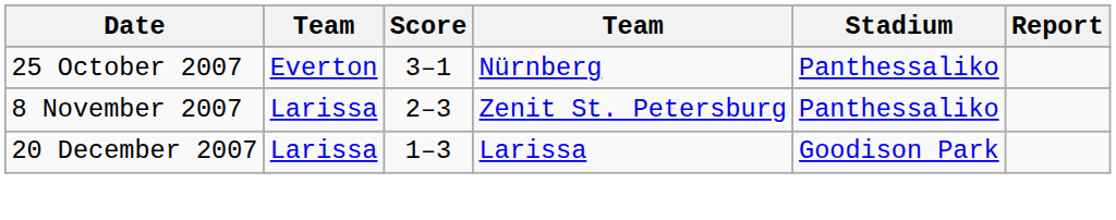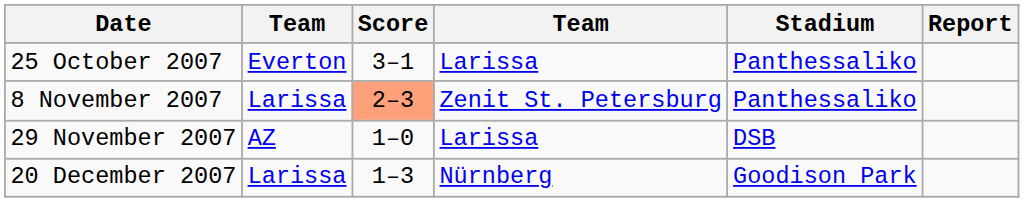 <table class="wikitable">
 <tr>
 <th>Date</th>
 <th>Team</th>
 <th>Score</th>
 <th>Team</th>
 <th>Stadium</th>
 <th>Report</th>
 </tr>
 <tr>
 <td>25 October 2007</td>
 <td> <a href='#'>Everton</a></td>
 <td align="center">3–1</td>
-<td> <a href='#'>Nürnberg</a></td>
+<td> <a href='#'>Larissa</a></td>
 <td><a href='#'>Panthessaliko</a></td>
 <td></td>
 </tr>
 <tr>
 <td>8 November 2007</td>
 <td> <a href='#'>Larissa</a></td>
-<td align="center">2–3</td>
+<td align="center" style="background: lightsalmon;">2–3</td>
 <td> <a href='#'>Zenit St. Petersburg</a></td>
 <td><a href='#'>Panthessaliko</a></td>
+<td></td>
+</tr>
+<tr>
+<td>29 November 2007</td>
+<td> <a href='#'>AZ</a></td>
+<td align="center">1–0</td>
+<td> <a href='#'>Larissa</a></td>
+<td><a href='#'>DSB</a></td>
 <td></td>
 </tr>
 <tr>
 <td>20 December 2007</td>
 <td> <a href='#'>Larissa</a></td>
 <td align="center">1–3</td>
-<td> <a href='#'>Larissa</a></td>
+<td> <a href='#'>Nürnberg</a></td>
 <td><a href='#'>Goodison Park</a></td>
 <td></td>
 </tr>
 </table>
